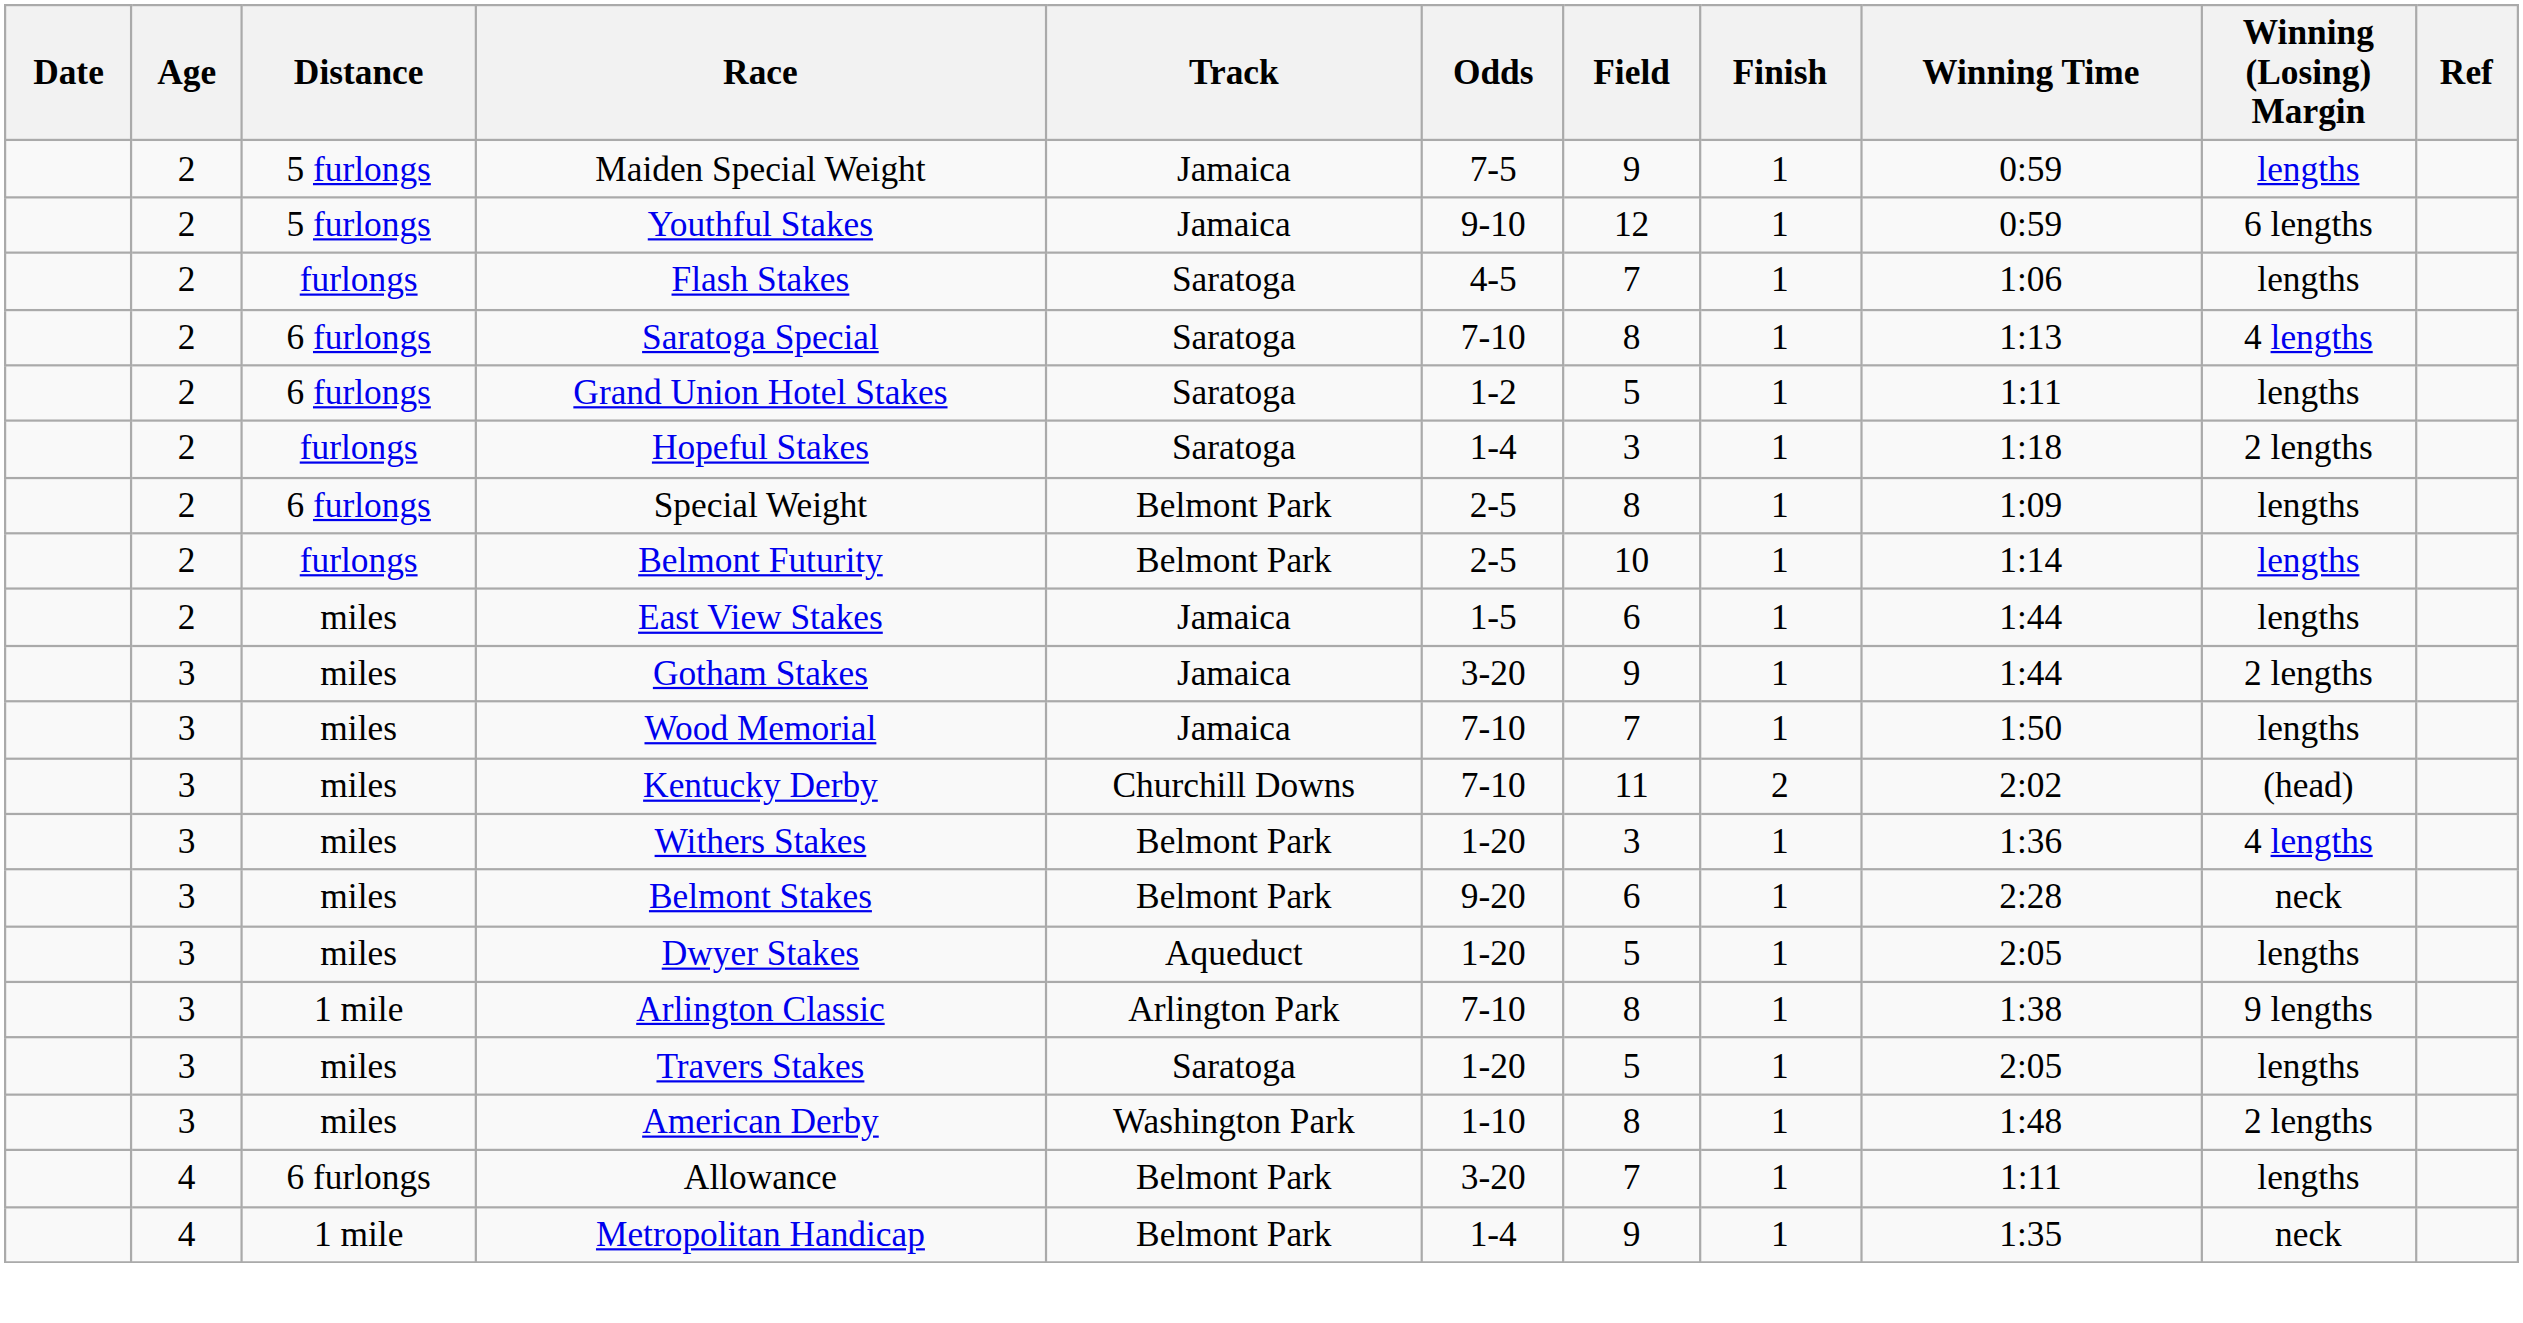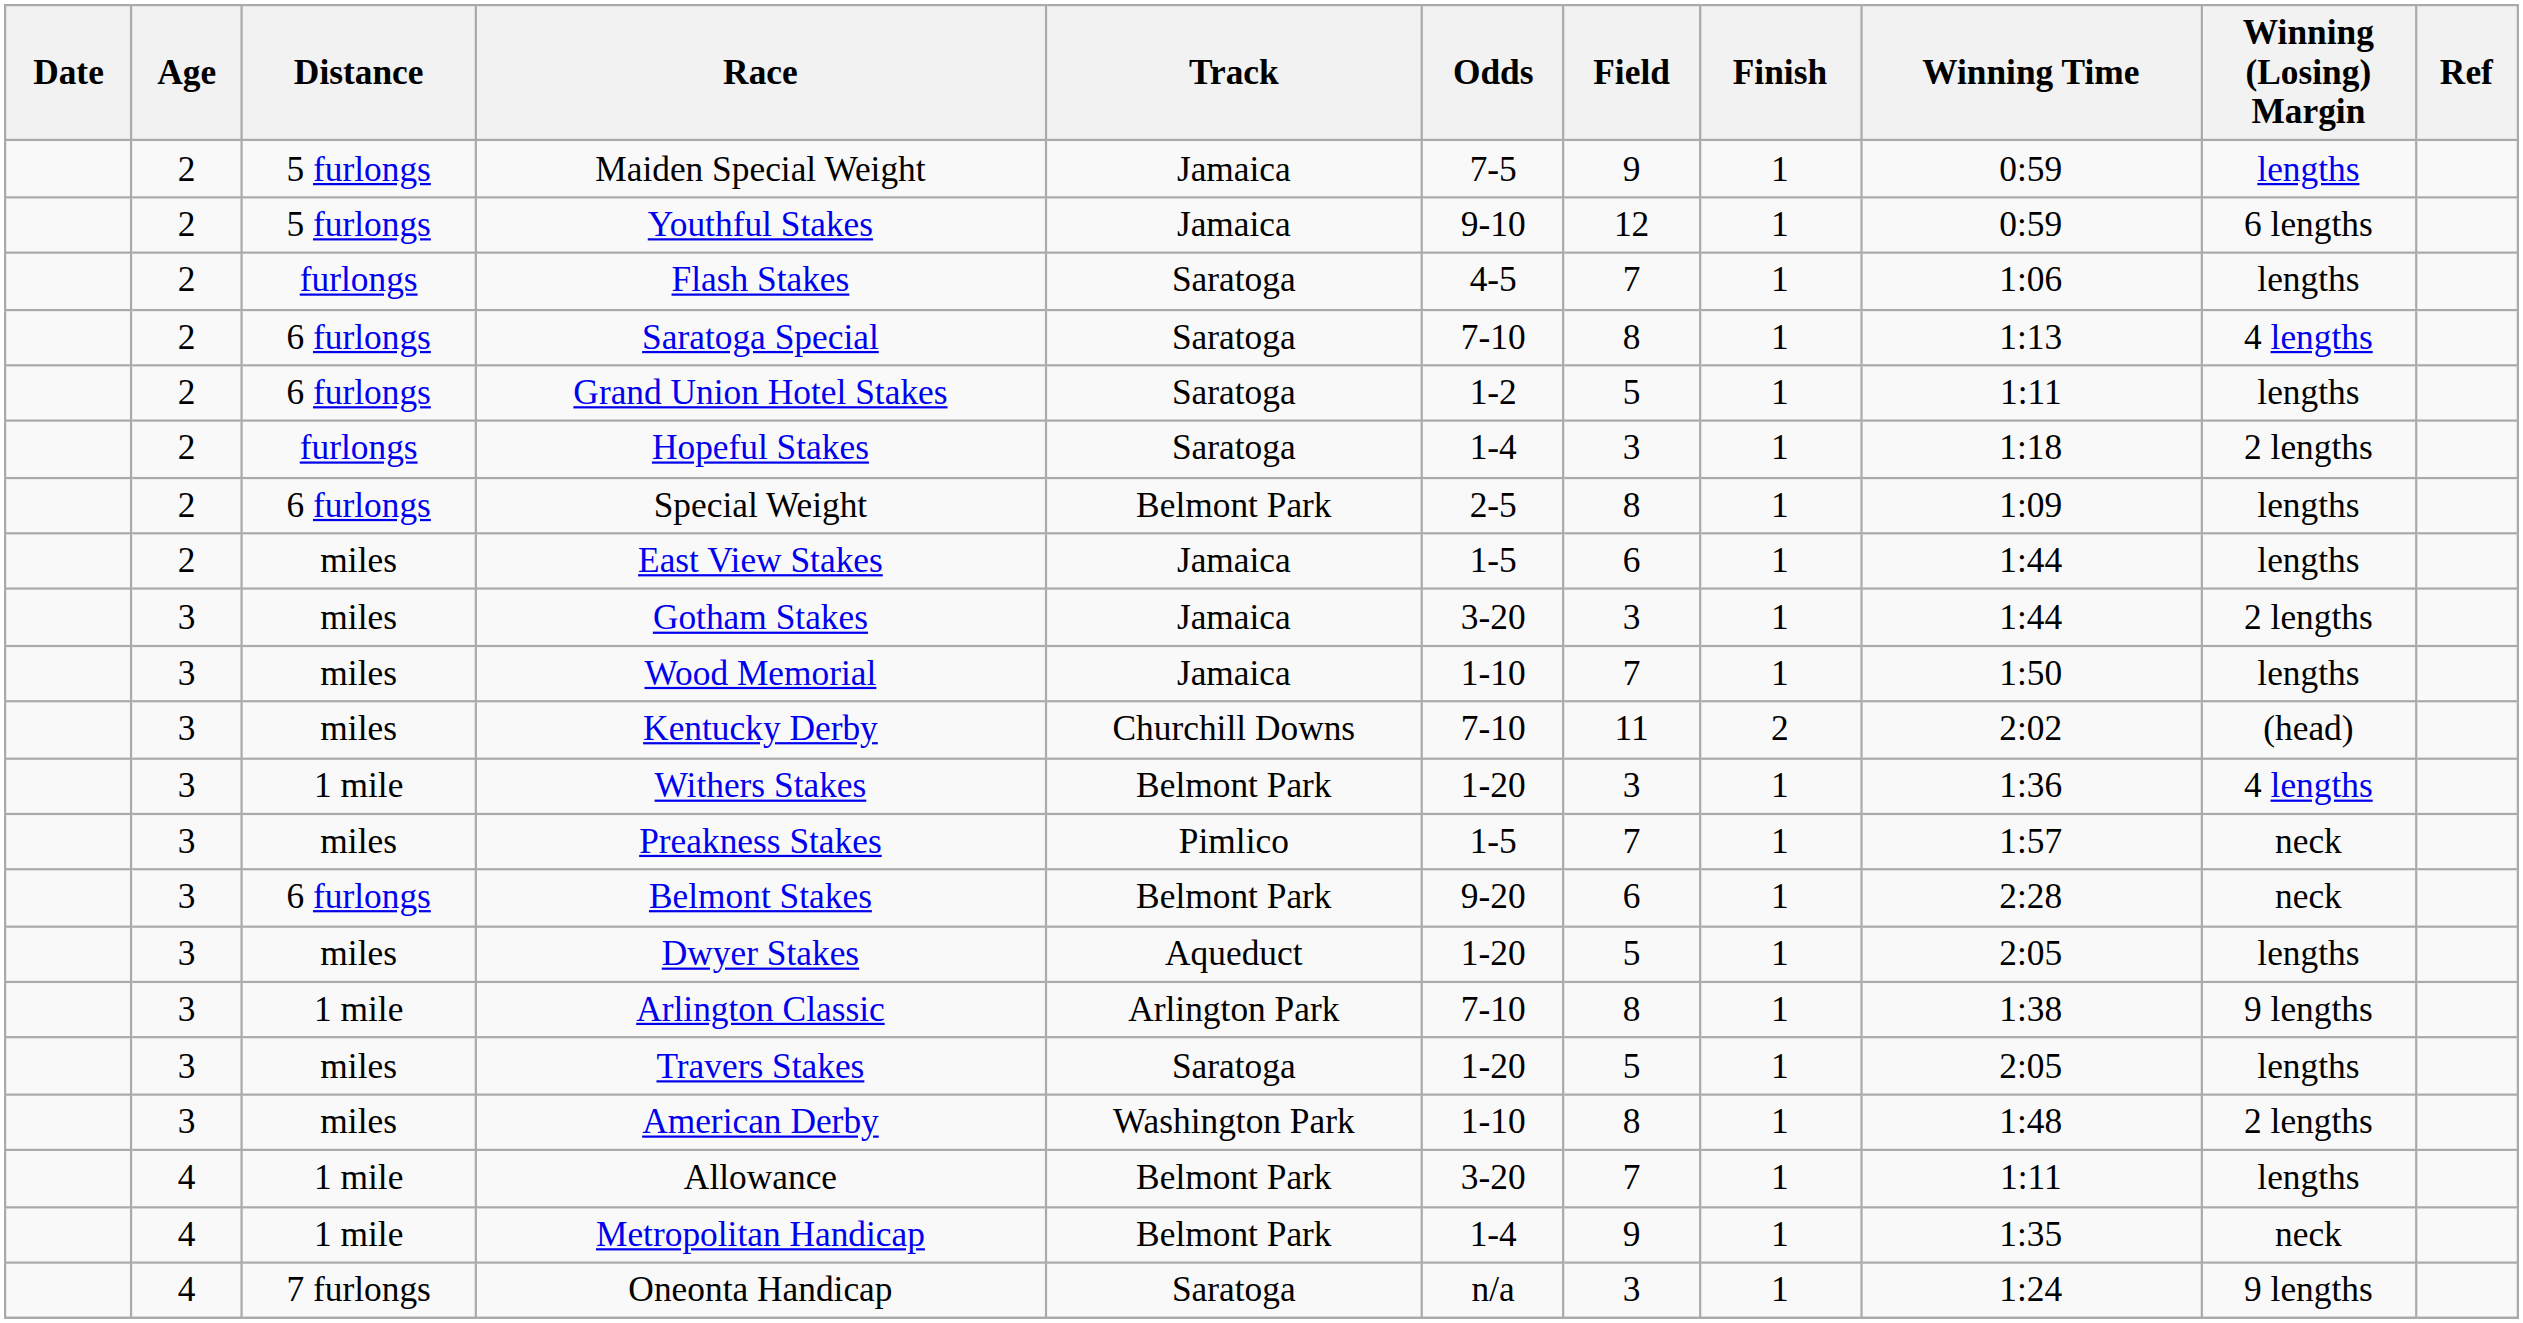 <table class = "wikitable sortable" style="text-align:center; width:90%">
 <tr>
 <th scope="col">Date</th>
 <th scope="col">Age</th>
 <th scope="col">Distance</th>
 <th scope="col">Race</th>
 <th scope="col">Track</th>
 <th scope="col">Odds</th>
 <th scope="col">Field</th>
 <th scope="col">Finish</th>
 <th scope="col">Winning Time</th>
 <th scope="col">Winning<br>(Losing)<br>Margin</th>
 <th scope="col" class="unsortable">Ref</th>
 </tr>
 <tr>
 <td></td>
 <td>2</td>
 <td> 5 <a href='#'>furlongs</a></td>
 <td>Maiden Special Weight</td>
 <td>Jamaica</td>
 <td>7-5</td>
 <td>9</td>
 <td>1</td>
 <td>0:59</td>
 <td> <a href='#'>lengths</a></td>
 <td></td>
 </tr>
 <tr>
 <td></td>
 <td>2</td>
 <td> 5 <a href='#'>furlongs</a></td>
 <td><a href='#'>Youthful Stakes</a></td>
 <td>Jamaica</td>
 <td>9-10</td>
 <td>12</td>
 <td>1</td>
 <td>0:59</td>
 <td>6 lengths</td>
 <td></td>
 </tr>
 <tr>
 <td></td>
 <td>2</td>
 <td>  <a href='#'>furlongs</a></td>
 <td><a href='#'>Flash Stakes</a></td>
 <td>Saratoga</td>
 <td>4-5</td>
 <td>7</td>
 <td>1</td>
 <td>1:06</td>
 <td> lengths</td>
 <td></td>
 </tr>
 <tr>
 <td></td>
 <td>2</td>
 <td> 6 <a href='#'>furlongs</a></td>
 <td><a href='#'>Saratoga Special</a></td>
 <td>Saratoga</td>
 <td>7-10</td>
 <td>8</td>
 <td>1</td>
 <td>1:13</td>
 <td>4 <a href='#'>lengths</a></td>
 <td></td>
 </tr>
 <tr>
 <td></td>
 <td>2</td>
 <td> 6 <a href='#'>furlongs</a></td>
 <td><a href='#'>Grand Union Hotel Stakes</a></td>
 <td>Saratoga</td>
 <td>1-2</td>
 <td>5</td>
 <td>1</td>
 <td>1:11</td>
 <td> lengths</td>
 <td></td>
 </tr>
 <tr>
 <td></td>
 <td>2</td>
 <td>  <a href='#'>furlongs</a></td>
 <td><a href='#'>Hopeful Stakes</a></td>
 <td>Saratoga</td>
 <td>1-4</td>
 <td>3</td>
 <td>1</td>
 <td>1:18</td>
 <td>2 lengths</td>
 <td></td>
 </tr>
 <tr>
 <td></td>
 <td>2</td>
 <td> 6 <a href='#'>furlongs</a></td>
 <td>Special Weight</td>
 <td>Belmont Park</td>
 <td>2-5</td>
 <td>8</td>
 <td>1</td>
 <td>1:09</td>
 <td> lengths</td>
 <td></td>
 </tr>
 <tr>
 <td></td>
 <td>2</td>
-<td>  <a href='#'>furlongs</a></td>
-<td><a href='#'>Belmont Futurity</a></td>
-<td>Belmont Park</td>
-<td>2-5</td>
-<td>10</td>
-<td>1</td>
-<td>1:14</td>
-<td> <a href='#'>lengths</a></td>
-<td></td>
-</tr>
-<tr>
-<td></td>
-<td>2</td>
 <td>  miles</td>
 <td><a href='#'>East View Stakes</a></td>
 <td>Jamaica</td>
 <td>1-5</td>
 <td>6</td>
 <td>1</td>
 <td>1:44</td>
 <td> lengths</td>
 <td></td>
 </tr>
 <tr>
 <td></td>
 <td>3</td>
 <td>  miles</td>
 <td><a href='#'>Gotham Stakes</a></td>
 <td>Jamaica</td>
 <td>3-20</td>
-<td>9</td>
+<td>3</td>
 <td>1</td>
 <td>1:44</td>
 <td>2 lengths</td>
 <td></td>
 </tr>
 <tr>
 <td></td>
 <td>3</td>
 <td>  miles</td>
 <td><a href='#'>Wood Memorial</a></td>
 <td>Jamaica</td>
-<td>7-10</td>
+<td>1-10</td>
 <td>7</td>
 <td>1</td>
 <td>1:50</td>
 <td> lengths</td>
 <td></td>
 </tr>
 <tr>
 <td></td>
 <td>3</td>
 <td>  miles</td>
 <td><a href='#'>Kentucky Derby</a></td>
 <td>Churchill Downs</td>
 <td>7-10</td>
 <td>11</td>
 <td>2</td>
 <td>2:02</td>
 <td>(head)</td>
 <td></td>
 </tr>
 <tr>
 <td></td>
 <td>3</td>
-<td>  miles</td>
+<td> 1 mile</td>
 <td><a href='#'>Withers Stakes</a></td>
 <td>Belmont Park</td>
 <td>1-20</td>
 <td>3</td>
 <td>1</td>
 <td>1:36</td>
 <td>4 <a href='#'>lengths</a></td>
 <td></td>
 </tr>
 <tr>
 <td></td>
 <td>3</td>
 <td>  miles</td>
+<td><a href='#'>Preakness Stakes</a></td>
+<td>Pimlico</td>
+<td>1-5</td>
+<td>7</td>
+<td>1</td>
+<td>1:57</td>
+<td>neck</td>
+<td></td>
+</tr>
+<tr>
+<td></td>
+<td>3</td>
+<td> 6 <a href='#'>furlongs</a></td>
 <td><a href='#'>Belmont Stakes</a></td>
 <td>Belmont Park</td>
 <td>9-20</td>
 <td>6</td>
 <td>1</td>
 <td>2:28</td>
 <td>neck</td>
 <td></td>
 </tr>
 <tr>
 <td></td>
 <td>3</td>
 <td>  miles</td>
 <td><a href='#'>Dwyer Stakes</a></td>
 <td>Aqueduct</td>
 <td>1-20</td>
 <td>5</td>
 <td>1</td>
 <td>2:05</td>
 <td> lengths</td>
 <td></td>
 </tr>
 <tr>
 <td></td>
 <td>3</td>
 <td> 1 mile</td>
 <td><a href='#'>Arlington Classic</a></td>
 <td>Arlington Park</td>
 <td>7-10</td>
 <td>8</td>
 <td>1</td>
 <td>1:38</td>
 <td>9 lengths</td>
 <td></td>
 </tr>
 <tr>
 <td></td>
 <td>3</td>
 <td>  miles</td>
 <td><a href='#'>Travers Stakes</a></td>
 <td>Saratoga</td>
 <td>1-20</td>
 <td>5</td>
 <td>1</td>
 <td>2:05</td>
 <td> lengths</td>
 <td></td>
 </tr>
 <tr>
 <td></td>
 <td>3</td>
 <td>  miles</td>
 <td><a href='#'>American Derby</a></td>
 <td>Washington Park</td>
 <td>1-10</td>
 <td>8</td>
 <td>1</td>
 <td>1:48</td>
 <td>2 lengths</td>
 <td></td>
 </tr>
 <tr>
 <td></td>
 <td>4</td>
-<td> 6 furlongs</td>
+<td> 1 mile</td>
 <td>Allowance</td>
 <td>Belmont Park</td>
 <td>3-20</td>
 <td>7</td>
 <td>1</td>
 <td>1:11</td>
 <td> lengths</td>
 <td></td>
 </tr>
 <tr>
 <td></td>
 <td>4</td>
 <td> 1 mile</td>
 <td><a href='#'>Metropolitan Handicap</a></td>
 <td>Belmont Park</td>
 <td>1-4</td>
 <td>9</td>
 <td>1</td>
 <td>1:35</td>
 <td>neck</td>
 <td></td>
 </tr>
 <tr>
+<td></td>
+<td>4</td>
+<td> 7 furlongs</td>
+<td>Oneonta Handicap</td>
+<td>Saratoga</td>
+<td>n/a</td>
+<td>3</td>
+<td>1</td>
+<td>1:24</td>
+<td>9 lengths</td>
+<td></td>
+</tr>
+<tr>
 </tr>
 </table>
